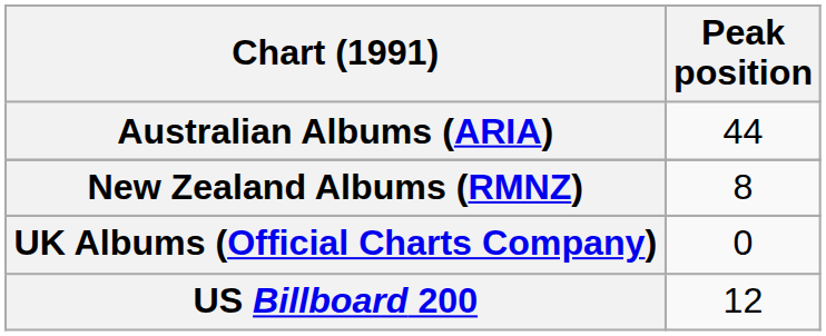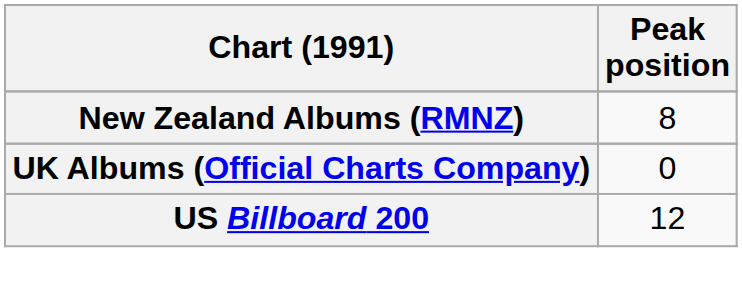 <table class="wikitable sortable plainrowheaders">
 <tr>
 <th scope="col">Chart (1991)</th>
 <th scope="col">Peak<br>position</th>
-</tr>
-<tr>
-<th scope="row">Australian Albums (<a href='#'>ARIA</a>)</th>
-<td style="text-align:center;">44</td>
 </tr>
 <tr>
 </tr>
 <tr>
 </tr>
 <tr>
 </tr>
 <tr>
 <th scope="row">New Zealand Albums (<a href='#'>RMNZ</a>)</th>
 <td style="text-align:center;">8</td>
 </tr>
 <tr>
 </tr>
 <tr>
 </tr>
 <tr>
 <th scope="row">UK Albums (<a href='#'>Official Charts Company</a>)</th>
 <td style="text-align:center;">0</td>
 </tr>
 <tr>
 <th scope="row">US <a href='#'><em>Billboard</em> 200</a></th>
 <td style="text-align:center;">12</td>
 </tr>
 </table>
